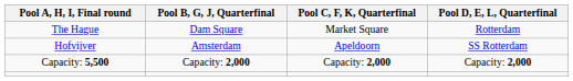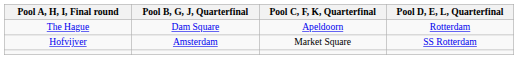 <table class=wikitable style=text-align:center width=850>
 <tr>
 <th width=25%>Pool A, H, I, Final round</th>
 <th width=25%>Pool B, G, J, Quarterfinal</th>
 <th width=25%>Pool C, F, K, Quarterfinal</th>
 <th width=25%>Pool D, E, L, Quarterfinal</th>
 </tr>
 <tr>
 <td> <a href='#'>The Hague</a></td>
 <td><a href='#'>Dam Square</a></td>
-<td>Market Square</td>
+<td> <a href='#'>Apeldoorn</a></td>
 <td> <a href='#'>Rotterdam</a></td>
 </tr>
 <tr>
 <td><a href='#'>Hofvijver</a></td>
 <td> <a href='#'>Amsterdam</a></td>
-<td> <a href='#'>Apeldoorn</a></td>
+<td>Market Square</td>
 <td><a href='#'>SS Rotterdam</a></td>
-</tr>
-<tr>
-<td>Capacity: <strong>5,500</strong></td>
-<td>Capacity: <strong>2,000</strong></td>
-<td>Capacity: <strong>2,000</strong></td>
-<td>Capacity: <strong>2,000</strong></td>
 </tr>
 <tr>
 <td></td>
 <td></td>
 <td></td>
 <td></td>
 </tr>
 </table>
